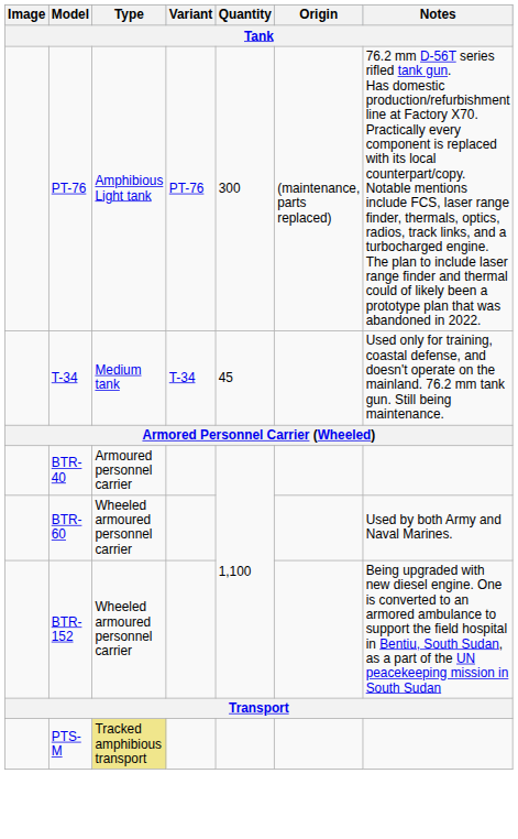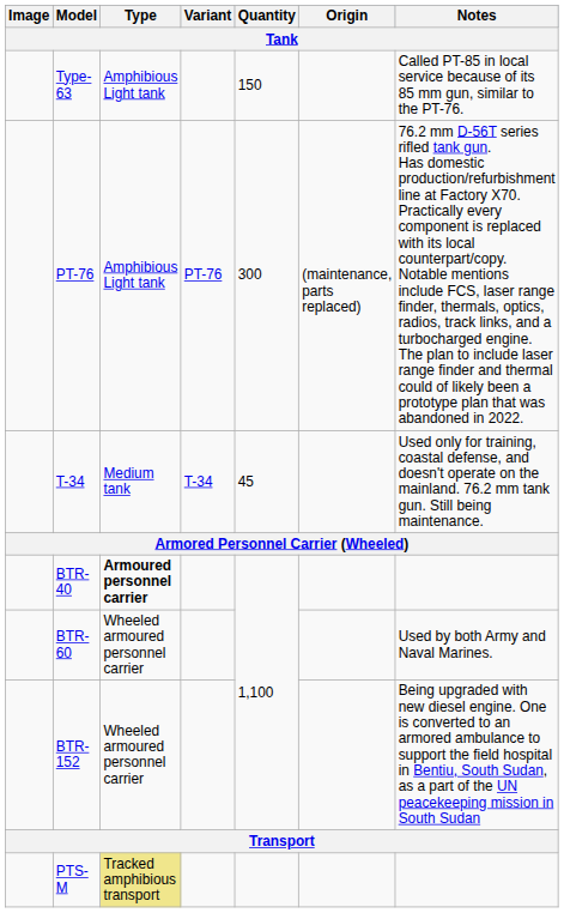 <table class="wikitable">
 <tr style="background:#aabccc;">
 <th style="text-align: center;">Image</th>
 <th style="text-align: center;">Model</th>
 <th style="text-align: center;">Type</th>
 <th style="text-align: center;">Variant</th>
 <th style="text-align: center;">Quantity</th>
 <th>Origin</th>
 <th>Notes</th>
 </tr>
 <tr>
 <th colspan="7"><a href='#'>Tank</a></th>
+</tr>
+<tr>
+<td></td>
+<td><a href='#'>Type-63</a></td>
+<td><a href='#'>Amphibious</a> <a href='#'>Light tank</a></td>
+<td></td>
+<td>150</td>
+<td></td>
+<td>Called PT-85 in local service because of its 85 mm gun, similar to the PT-76.</td>
 </tr>
 <tr>
 <td></td>
 <td><a href='#'>PT-76</a></td>
 <td><a href='#'>Amphibious</a> <a href='#'>Light tank</a></td>
 <td><a href='#'>PT-76</a></td>
 <td>300</td>
 <td><br><br>(maintenance, parts replaced)</td>
 <td>76.2 mm <a href='#'>D-56T</a> series rifled <a href='#'>tank gun</a>.<br>Has domestic production/refurbishment line at Factory X70. Practically every component is replaced with its local counterpart/copy. Notable mentions include FCS, laser range finder, thermals, optics, radios, track links, and a turbocharged engine.<br>The plan to include laser range finder and thermal could of likely been a prototype plan that was abandoned in 2022.</td>
 </tr>
 <tr>
 <td></td>
 <td><a href='#'>T-34</a></td>
 <td><a href='#'>Medium tank</a></td>
 <td><a href='#'>T-34</a></td>
 <td>45</td>
 <td></td>
 <td>Used only for training, coastal defense, and doesn't operate on the mainland. 76.2 mm tank gun. Still being maintenance.</td>
 </tr>
 <tr>
 <th colspan="7"><a href='#'>Armored Personnel Carrier</a> (<a href='#'>Wheeled</a>)</th>
 </tr>
 <tr>
 <td></td>
 <td><a href='#'>BTR-40</a></td>
-<td>Armoured personnel carrier</td>
+<td><strong>Armoured personnel carrier</strong></td>
 <td></td>
 <td rowspan="3">1,100</td>
 <td></td>
 <td></td>
 </tr>
 <tr>
 <td></td>
 <td><a href='#'>BTR-60</a></td>
 <td>Wheeled armoured personnel carrier</td>
 <td></td>
 <td></td>
 <td>Used by both Army and Naval Marines.</td>
 </tr>
 <tr>
 <td></td>
 <td><a href='#'>BTR-152</a></td>
 <td>Wheeled armoured personnel carrier</td>
 <td></td>
 <td></td>
 <td>Being upgraded with new diesel engine. One is converted to an armored ambulance to support the field hospital in <a href='#'>Bentiu, South Sudan</a>, as a part of the <a href='#'>UN peacekeeping mission in South Sudan</a></td>
 </tr>
 <tr>
 <th colspan="7"><a href='#'>Transport</a></th>
 </tr>
 <tr>
 <td></td>
 <td><a href='#'>PTS-M</a></td>
 <td style="background: khaki;">Tracked amphibious transport</td>
 <td></td>
 <td></td>
 <td></td>
 <td></td>
 </tr>
 </table>
